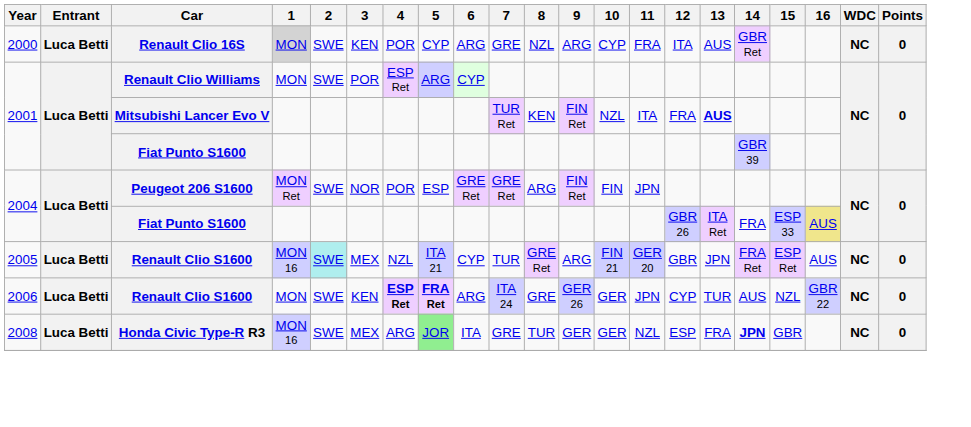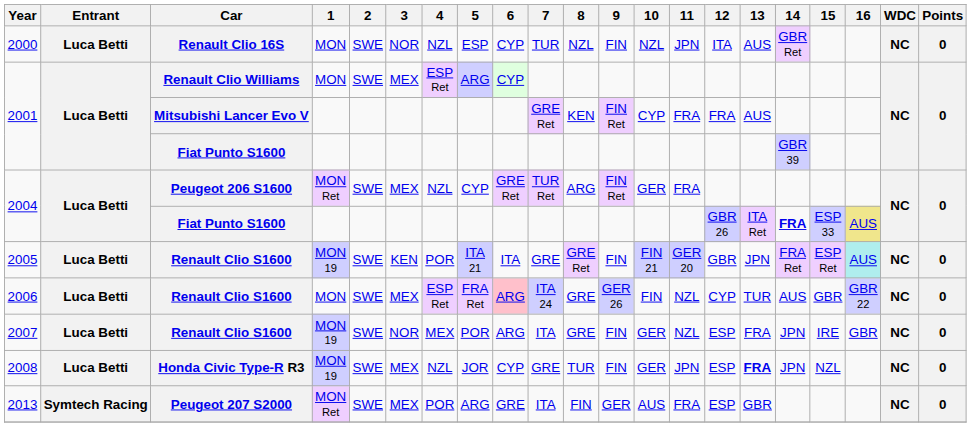 <table class="wikitable" style="text-align:center; font-size:90%">
 <tr>
 <th>Year</th>
 <th>Entrant</th>
 <th>Car</th>
 <th>1</th>
 <th>2</th>
 <th>3</th>
 <th>4</th>
 <th>5</th>
 <th>6</th>
 <th>7</th>
 <th>8</th>
 <th>9</th>
 <th>10</th>
 <th>11</th>
 <th>12</th>
 <th>13</th>
 <th>14</th>
 <th>15</th>
 <th>16</th>
 <th>WDC</th>
 <th>Points</th>
 </tr>
 <tr>
 <td><a href='#'>2000</a></td>
 <th>Luca Betti</th>
 <th><a href='#'>Renault Clio 16S</a></th>
-<td style="background: lightgrey;"><a href='#'>MON</a></td>
+<td><a href='#'>MON</a></td>
 <td><a href='#'>SWE</a></td>
-<td><a href='#'>KEN</a></td>
-<td><a href='#'>POR</a></td>
+<td><a href='#'>NOR</a></td>
+<td><a href='#'>NZL</a></td>
+<td><a href='#'>ESP</a></td>
 <td><a href='#'>CYP</a></td>
-<td><a href='#'>ARG</a></td>
-<td><a href='#'>GRE</a></td>
+<td><a href='#'>TUR</a></td>
 <td><a href='#'>NZL</a></td>
-<td><a href='#'>ARG</a></td>
-<td><a href='#'>CYP</a></td>
-<td><a href='#'>FRA</a></td>
+<td><a href='#'>FIN</a></td>
+<td><a href='#'>NZL</a></td>
+<td><a href='#'>JPN</a></td>
 <td><a href='#'>ITA</a></td>
 <td><a href='#'>AUS</a></td>
 <td style="background:#EFCFFF;"><a href='#'>GBR</a><br><small>Ret</small></td>
 <td></td>
 <td></td>
 <th>NC</th>
 <th>0</th>
 </tr>
 <tr>
 <td rowspan=3><a href='#'>2001</a></td>
 <th rowspan=3>Luca Betti</th>
 <th><a href='#'>Renault Clio Williams</a></th>
 <td><a href='#'>MON</a></td>
 <td><a href='#'>SWE</a></td>
-<td><a href='#'>POR</a></td>
+<td><a href='#'>MEX</a></td>
 <td style="background:#EFCFFF;"><a href='#'>ESP</a><br><small>Ret</small></td>
 <td style="background:#CFCFFF;"><a href='#'>ARG</a></td>
 <td style="background:#DFFFDF;"><a href='#'>CYP</a></td>
 <td></td>
 <td></td>
 <td></td>
 <td></td>
 <td></td>
 <td></td>
 <td></td>
 <td></td>
 <td></td>
 <td></td>
 <th rowspan=3>NC</th>
 <th rowspan=3>0</th>
 </tr>
 <tr>
 <th><a href='#'>Mitsubishi Lancer Evo V</a></th>
 <td></td>
 <td></td>
 <td></td>
 <td></td>
 <td></td>
 <td></td>
-<td style="background:#EFCFFF;"><a href='#'>TUR</a><br><small>Ret</small></td>
+<td style="background:#EFCFFF;"><a href='#'>GRE</a><br><small>Ret</small></td>
 <td><a href='#'>KEN</a></td>
 <td style="background:#EFCFFF;"><a href='#'>FIN</a><br><small>Ret</small></td>
-<td><a href='#'>NZL</a></td>
-<td><a href='#'>ITA</a></td>
+<td><a href='#'>CYP</a></td>
 <td><a href='#'>FRA</a></td>
-<td><strong><a href='#'>AUS</a></strong></td>
+<td><a href='#'>FRA</a></td>
+<td><a href='#'>AUS</a></td>
 <td></td>
 <td></td>
 <td></td>
 </tr>
 <tr>
 <th><a href='#'>Fiat Punto S1600</a></th>
 <td></td>
 <td></td>
 <td></td>
 <td></td>
 <td></td>
 <td></td>
 <td></td>
 <td></td>
 <td></td>
 <td></td>
 <td></td>
 <td></td>
 <td></td>
 <td style="background:#CFCFFF;"><a href='#'>GBR</a><br><small>39</small></td>
 <td></td>
 <td></td>
 </tr>
 <tr>
 <td rowspan=2><a href='#'>2004</a></td>
 <th rowspan=2>Luca Betti</th>
 <th><a href='#'>Peugeot 206 S1600</a></th>
 <td style="background:#EFCFFF;"><a href='#'>MON</a><br><small>Ret</small></td>
 <td><a href='#'>SWE</a></td>
-<td><a href='#'>NOR</a></td>
-<td><a href='#'>POR</a></td>
-<td><a href='#'>ESP</a></td>
+<td><a href='#'>MEX</a></td>
+<td><a href='#'>NZL</a></td>
+<td><a href='#'>CYP</a></td>
 <td style="background:#EFCFFF;"><a href='#'>GRE</a><br><small>Ret</small></td>
-<td style="background:#EFCFFF;"><a href='#'>GRE</a><br><small>Ret</small></td>
+<td style="background:#EFCFFF;"><a href='#'>TUR</a><br><small>Ret</small></td>
 <td><a href='#'>ARG</a></td>
 <td style="background:#EFCFFF;"><a href='#'>FIN</a><br><small>Ret</small></td>
-<td><a href='#'>FIN</a></td>
-<td><a href='#'>JPN</a></td>
+<td><a href='#'>GER</a></td>
+<td><a href='#'>FRA</a></td>
 <td></td>
 <td></td>
 <td></td>
 <td></td>
 <td></td>
 <th rowspan=2>NC</th>
 <th rowspan=2>0</th>
 </tr>
 <tr>
 <th><a href='#'>Fiat Punto S1600</a></th>
 <td></td>
 <td></td>
 <td></td>
 <td></td>
 <td></td>
 <td></td>
 <td></td>
 <td></td>
 <td></td>
 <td></td>
 <td></td>
 <td style="background:#CFCFFF;"><a href='#'>GBR</a><br><small>26</small></td>
 <td style="background:#EFCFFF;"><a href='#'>ITA</a><br><small>Ret</small></td>
-<td><a href='#'>FRA</a></td>
+<td><strong><a href='#'>FRA</a></strong></td>
 <td style="background:#CFCFFF;"><a href='#'>ESP</a><br><small>33</small></td>
 <td style="background: khaki;"><a href='#'>AUS</a></td>
 </tr>
 <tr>
 <td><a href='#'>2005</a></td>
 <th>Luca Betti</th>
 <th><a href='#'>Renault Clio S1600</a></th>
-<td style="background:#CFCFFF;"><a href='#'>MON</a><br><small>16</small></td>
-<td style="background: paleturquoise;"><a href='#'>SWE</a></td>
-<td><a href='#'>MEX</a></td>
-<td><a href='#'>NZL</a></td>
+<td style="background:#CFCFFF;"><a href='#'>MON</a><br><small>19</small></td>
+<td><a href='#'>SWE</a></td>
+<td><a href='#'>KEN</a></td>
+<td><a href='#'>POR</a></td>
 <td style="background:#CFCFFF;"><a href='#'>ITA</a><br><small>21</small></td>
-<td><a href='#'>CYP</a></td>
-<td><a href='#'>TUR</a></td>
+<td><a href='#'>ITA</a></td>
+<td><a href='#'>GRE</a></td>
 <td style="background:#EFCFFF;"><a href='#'>GRE</a><br><small>Ret</small></td>
-<td><a href='#'>ARG</a></td>
+<td><a href='#'>FIN</a></td>
 <td style="background:#CFCFFF;"><a href='#'>FIN</a><br><small>21</small></td>
 <td style="background:#CFCFFF;"><a href='#'>GER</a><br><small>20</small></td>
 <td><a href='#'>GBR</a></td>
 <td><a href='#'>JPN</a></td>
 <td style="background:#EFCFFF;"><a href='#'>FRA</a><br><small>Ret</small></td>
 <td style="background:#EFCFFF;"><a href='#'>ESP</a><br><small>Ret</small></td>
-<td><a href='#'>AUS</a></td>
+<td style="background: paleturquoise;"><a href='#'>AUS</a></td>
 <th>NC</th>
 <th>0</th>
 </tr>
 <tr>
 <td><a href='#'>2006</a></td>
 <th>Luca Betti</th>
 <th><a href='#'>Renault Clio S1600</a></th>
 <td><a href='#'>MON</a></td>
 <td><a href='#'>SWE</a></td>
-<td><a href='#'>KEN</a></td>
-<td style="background:#EFCFFF;"><strong><a href='#'>ESP</a><br><small>Ret</small></strong></td>
-<td style="background:#EFCFFF;"><strong><a href='#'>FRA</a><br><small>Ret</small></strong></td>
-<td><a href='#'>ARG</a></td>
+<td><a href='#'>MEX</a></td>
+<td style="background:#EFCFFF;"><a href='#'>ESP</a><br><small>Ret</small></td>
+<td style="background:#EFCFFF;"><a href='#'>FRA</a><br><small>Ret</small></td>
+<td style="background: pink;"><a href='#'>ARG</a></td>
 <td style="background:#CFCFFF;"><a href='#'>ITA</a><br><small>24</small></td>
 <td><a href='#'>GRE</a></td>
 <td style="background:#CFCFFF;"><a href='#'>GER</a><br><small>26</small></td>
-<td><a href='#'>GER</a></td>
-<td><a href='#'>JPN</a></td>
+<td><a href='#'>FIN</a></td>
+<td><a href='#'>NZL</a></td>
 <td><a href='#'>CYP</a></td>
 <td><a href='#'>TUR</a></td>
 <td><a href='#'>AUS</a></td>
+<td><a href='#'>GBR</a></td>
+<td style="background:#CFCFFF;"><a href='#'>GBR</a><br><small>22</small></td>
+<th>NC</th>
+<th>0</th>
+</tr>
+<tr>
+<td><a href='#'>2007</a></td>
+<th>Luca Betti</th>
+<th><a href='#'>Renault Clio S1600</a></th>
+<td style="background:#CFCFFF;"><a href='#'>MON</a><br><small>19</small></td>
+<td><a href='#'>SWE</a></td>
+<td><a href='#'>NOR</a></td>
+<td><a href='#'>MEX</a></td>
+<td><a href='#'>POR</a></td>
+<td><a href='#'>ARG</a></td>
+<td><a href='#'>ITA</a></td>
+<td><a href='#'>GRE</a></td>
+<td><a href='#'>FIN</a></td>
+<td><a href='#'>GER</a></td>
 <td><a href='#'>NZL</a></td>
-<td style="background:#CFCFFF;"><a href='#'>GBR</a><br><small>22</small></td>
+<td><a href='#'>ESP</a></td>
+<td><a href='#'>FRA</a></td>
+<td><a href='#'>JPN</a></td>
+<td><a href='#'>IRE</a></td>
+<td><a href='#'>GBR</a></td>
 <th>NC</th>
 <th>0</th>
 </tr>
 <tr>
 <td><a href='#'>2008</a></td>
 <th>Luca Betti</th>
 <th><a href='#'>Honda Civic Type-R</a> R3</th>
-<td style="background:#CFCFFF;"><a href='#'>MON</a><br><small>16</small></td>
+<td style="background:#CFCFFF;"><a href='#'>MON</a><br><small>19</small></td>
 <td><a href='#'>SWE</a></td>
 <td><a href='#'>MEX</a></td>
-<td><a href='#'>ARG</a></td>
-<td style="background: lightgreen;"><a href='#'>JOR</a></td>
-<td><a href='#'>ITA</a></td>
+<td><a href='#'>NZL</a></td>
+<td><a href='#'>JOR</a></td>
+<td><a href='#'>CYP</a></td>
 <td><a href='#'>GRE</a></td>
 <td><a href='#'>TUR</a></td>
+<td><a href='#'>FIN</a></td>
 <td><a href='#'>GER</a></td>
+<td><a href='#'>JPN</a></td>
+<td><a href='#'>ESP</a></td>
+<td><strong><a href='#'>FRA</a></strong></td>
+<td><a href='#'>JPN</a></td>
+<td><a href='#'>NZL</a></td>
+<td></td>
+<th>NC</th>
+<th>0</th>
+</tr>
+<tr>
+<td><a href='#'>2013</a></td>
+<th>Symtech Racing</th>
+<th><a href='#'>Peugeot 207 S2000</a></th>
+<td style="background:#EFCFFF;"><a href='#'>MON</a><br><small>Ret</small></td>
+<td><a href='#'>SWE</a></td>
+<td><a href='#'>MEX</a></td>
+<td><a href='#'>POR</a></td>
+<td><a href='#'>ARG</a></td>
+<td><a href='#'>GRE</a></td>
+<td><a href='#'>ITA</a></td>
+<td><a href='#'>FIN</a></td>
 <td><a href='#'>GER</a></td>
-<td><a href='#'>NZL</a></td>
+<td><a href='#'>AUS</a></td>
+<td><a href='#'>FRA</a></td>
 <td><a href='#'>ESP</a></td>
-<td><a href='#'>FRA</a></td>
-<td><strong><a href='#'>JPN</a></strong></td>
 <td><a href='#'>GBR</a></td>
+<td></td>
+<td></td>
 <td></td>
 <th>NC</th>
 <th>0</th>
 </tr>
 <tr>
 </tr>
 </table>
